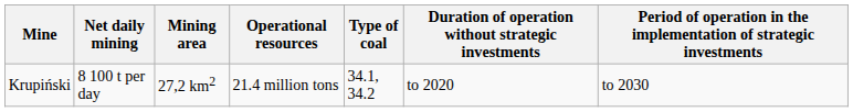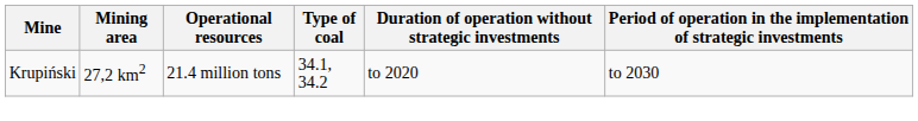 <table class="wikitable">
 <tr>
 <th>Mine</th>
-<th>Net daily mining</th>
 <th>Mining area</th>
 <th>Operational resources</th>
 <th>Type of coal</th>
 <th>Duration of operation without strategic investments</th>
 <th>Period of operation in the implementation of strategic investments</th>
 </tr>
 <tr>
 <td>Krupiński</td>
-<td>8 100 t per day</td>
 <td>27,2 km<sup>2</sup></td>
 <td>21.4 million tons</td>
 <td>34.1, 34.2</td>
 <td>to 2020</td>
 <td>to 2030</td>
 </tr>
 </table>
